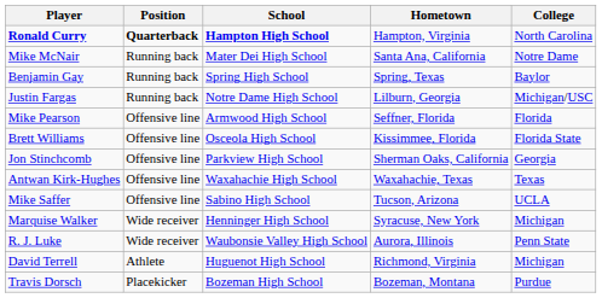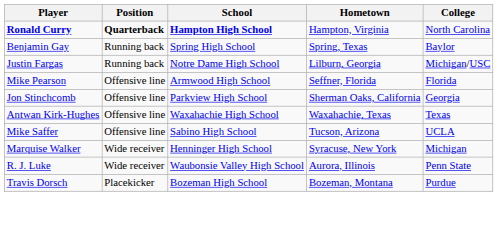 <table class="wikitable">
 <tr>
 <th>Player</th>
 <th>Position</th>
 <th>School</th>
 <th>Hometown</th>
 <th>College</th>
 </tr>
 <tr>
 <td><strong><a href='#'>Ronald Curry</a></strong></td>
 <td><strong>Quarterback</strong></td>
 <td><strong><a href='#'>Hampton High School</a></strong></td>
 <td><a href='#'>Hampton, Virginia</a></td>
 <td><a href='#'>North Carolina</a></td>
-</tr>
-<tr>
-<td><a href='#'>Mike McNair</a></td>
-<td>Running back</td>
-<td><a href='#'>Mater Dei High School</a></td>
-<td><a href='#'>Santa Ana, California</a></td>
-<td><a href='#'>Notre Dame</a></td>
 </tr>
 <tr>
 <td><a href='#'>Benjamin Gay</a></td>
 <td>Running back</td>
 <td><a href='#'>Spring High School</a></td>
 <td><a href='#'>Spring, Texas</a></td>
 <td><a href='#'>Baylor</a></td>
 </tr>
 <tr>
 <td><a href='#'>Justin Fargas</a></td>
 <td>Running back</td>
 <td><a href='#'>Notre Dame High School</a></td>
 <td><a href='#'>Lilburn, Georgia</a></td>
 <td><a href='#'>Michigan</a>/<a href='#'>USC</a></td>
 </tr>
 <tr>
 <td><a href='#'>Mike Pearson</a></td>
 <td>Offensive line</td>
 <td><a href='#'>Armwood High School</a></td>
 <td><a href='#'>Seffner, Florida</a></td>
 <td><a href='#'>Florida</a></td>
-</tr>
-<tr>
-<td><a href='#'>Brett Williams</a></td>
-<td>Offensive line</td>
-<td><a href='#'>Osceola High School</a></td>
-<td><a href='#'>Kissimmee, Florida</a></td>
-<td><a href='#'>Florida State</a></td>
 </tr>
 <tr>
 <td><a href='#'>Jon Stinchcomb</a></td>
 <td>Offensive line</td>
 <td><a href='#'>Parkview High School</a></td>
 <td><a href='#'>Sherman Oaks, California</a></td>
 <td><a href='#'>Georgia</a></td>
 </tr>
 <tr>
 <td><a href='#'>Antwan Kirk-Hughes</a></td>
 <td>Offensive line</td>
 <td><a href='#'>Waxahachie High School</a></td>
 <td><a href='#'>Waxahachie, Texas</a></td>
 <td><a href='#'>Texas</a></td>
 </tr>
 <tr>
 <td><a href='#'>Mike Saffer</a></td>
 <td>Offensive line</td>
 <td><a href='#'>Sabino High School</a></td>
 <td><a href='#'>Tucson, Arizona</a></td>
 <td><a href='#'>UCLA</a></td>
 </tr>
 <tr>
 <td><a href='#'>Marquise Walker</a></td>
 <td>Wide receiver</td>
 <td><a href='#'>Henninger High School</a></td>
 <td><a href='#'>Syracuse, New York</a></td>
 <td><a href='#'>Michigan</a></td>
 </tr>
 <tr>
 <td><a href='#'>R. J. Luke</a></td>
 <td>Wide receiver</td>
 <td><a href='#'>Waubonsie Valley High School</a></td>
 <td><a href='#'>Aurora, Illinois</a></td>
 <td><a href='#'>Penn State</a></td>
 </tr>
 <tr>
-<td><a href='#'>David Terrell</a></td>
-<td>Athlete</td>
-<td><a href='#'>Huguenot High School</a></td>
-<td><a href='#'>Richmond, Virginia</a></td>
-<td><a href='#'>Michigan</a></td>
-</tr>
-<tr>
 <td><a href='#'>Travis Dorsch</a></td>
 <td>Placekicker</td>
 <td><a href='#'>Bozeman High School</a></td>
 <td><a href='#'>Bozeman, Montana</a></td>
 <td><a href='#'>Purdue</a></td>
 </tr>
 </table>
